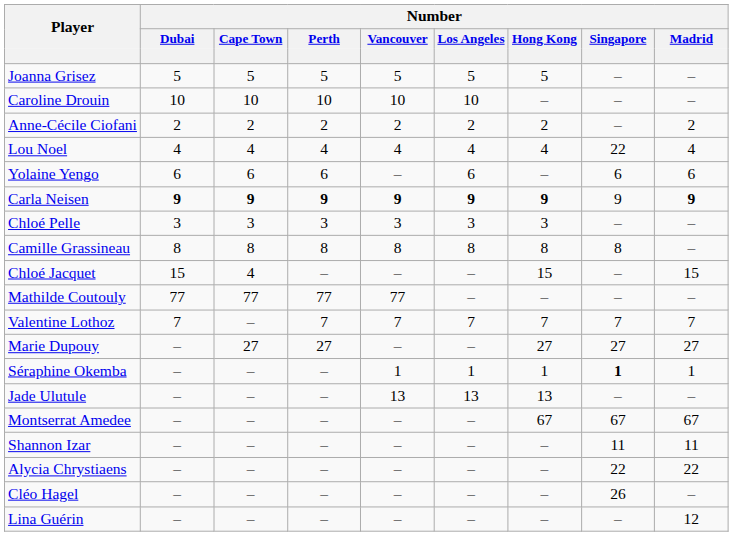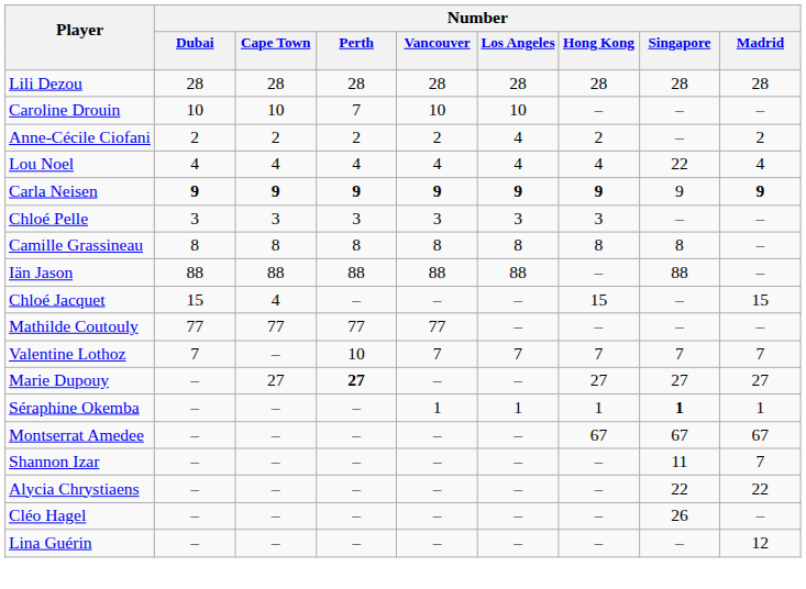 <table class="wikitable sortable" style="text-align:center;">
 <tr>
 <th rowspan="2" style="border-bottom:0px;">Player</th>
 <th colspan="8">Number</th>
 </tr>
 <tr>
 <th valign="top" style="width:5.2em; border-bottom:0px; padding:2px; font-size:85%;"><a href='#'>Dubai</a></th>
 <th valign="top" style="width:5.2em; border-bottom:0px; padding:2px; font-size:85%;"><a href='#'>Cape Town</a></th>
 <th valign="top" style="width:5.2em; border-bottom:0px; padding:2px; font-size:85%;"><a href='#'>Perth</a></th>
 <th valign="top" style="width:5.2em; border-bottom:0px; padding:2px; font-size:85%;"><a href='#'>Vancouver</a></th>
 <th valign="top" style="width:5.2em; border-bottom:0px; padding:2px; font-size:85%;"><a href='#'>Los Angeles</a></th>
 <th valign="top" style="width:5.2em; border-bottom:0px; padding:2px; font-size:85%;"><a href='#'>Hong Kong</a></th>
 <th valign="top" style="width:5.2em; border-bottom:0px; padding:2px; font-size:85%;"><a href='#'>Singapore</a></th>
 <th valign="top" style="width:5.2em; border-bottom:0px; padding:2px; font-size:85%;"><a href='#'>Madrid</a></th>
 </tr>
 <tr style="line-height:8px;">
 <th style="border-top:0px;"> </th>
 <th data-sort-type="number" style="border-top:0px;"></th>
 <th data-sort-type="number" style="border-top:0px;"></th>
 <th data-sort-type="number" style="border-top:0px;"></th>
 <th data-sort-type="number" style="border-top:0px;"></th>
 <th data-sort-type="number" style="border-top:0px;"></th>
 <th data-sort-type="number" style="border-top:0px;"></th>
 <th data-sort-type="number" style="border-top:0px;"></th>
 <th data-sort-type="number" style="border-top:0px;"></th>
 </tr>
 <tr>
-<td align="left"><a href='#'>Joanna Grisez</a></td>
-<td>5</td>
-<td>5</td>
-<td>5</td>
-<td>5</td>
-<td>5</td>
-<td>5</td>
-<td>–</td>
-<td>–</td>
+<td align="left"><a href='#'>Lili Dezou</a></td>
+<td>28</td>
+<td>28</td>
+<td>28</td>
+<td>28</td>
+<td>28</td>
+<td>28</td>
+<td>28</td>
+<td>28</td>
 </tr>
 <tr>
 <td align="left"><a href='#'>Caroline Drouin</a></td>
 <td>10</td>
 <td>10</td>
-<td>10</td>
+<td>7</td>
 <td>10</td>
 <td>10</td>
 <td>–</td>
 <td>–</td>
 <td>–</td>
 </tr>
 <tr>
 <td align="left"><a href='#'>Anne-Cécile Ciofani</a></td>
 <td>2</td>
 <td>2</td>
 <td>2</td>
 <td>2</td>
-<td>2</td>
+<td>4</td>
 <td>2</td>
 <td>–</td>
 <td>2</td>
 </tr>
 <tr>
 <td align="left"><a href='#'>Lou Noel</a></td>
 <td>4</td>
 <td>4</td>
 <td>4</td>
 <td>4</td>
 <td>4</td>
 <td>4</td>
 <td>22</td>
 <td>4</td>
-</tr>
-<tr>
-<td align="left"><a href='#'>Yolaine Yengo</a></td>
-<td>6</td>
-<td>6</td>
-<td>6</td>
-<td>–</td>
-<td>6</td>
-<td>–</td>
-<td>6</td>
-<td>6</td>
 </tr>
 <tr>
 <td align="left"><a href='#'>Carla Neisen</a></td>
 <td><strong>9</strong></td>
 <td><strong>9</strong></td>
 <td><strong>9</strong></td>
 <td><strong>9</strong></td>
 <td><strong>9</strong></td>
 <td><strong>9</strong></td>
 <td>9</td>
 <td><strong>9</strong></td>
 </tr>
 <tr>
 <td align="left"><a href='#'>Chloé Pelle</a></td>
 <td>3</td>
 <td>3</td>
 <td>3</td>
 <td>3</td>
 <td>3</td>
 <td>3</td>
 <td>–</td>
 <td>–</td>
 </tr>
 <tr>
 <td align="left"><a href='#'>Camille Grassineau</a></td>
 <td>8</td>
 <td>8</td>
 <td>8</td>
 <td>8</td>
 <td>8</td>
 <td>8</td>
 <td>8</td>
 <td>–</td>
 </tr>
 <tr>
+<td align="left"><a href='#'>Iän Jason</a></td>
+<td>88</td>
+<td>88</td>
+<td>88</td>
+<td>88</td>
+<td>88</td>
+<td>–</td>
+<td>88</td>
+<td>–</td>
+</tr>
+<tr>
 <td align="left"><a href='#'>Chloé Jacquet</a></td>
 <td>15</td>
 <td>4</td>
 <td>–</td>
 <td>–</td>
 <td>–</td>
 <td>15</td>
 <td>–</td>
 <td>15</td>
 </tr>
 <tr>
 <td align="left"><a href='#'>Mathilde Coutouly</a></td>
 <td>77</td>
 <td>77</td>
 <td>77</td>
 <td>77</td>
 <td>–</td>
 <td>–</td>
 <td>–</td>
 <td>–</td>
 </tr>
 <tr>
 <td align="left"><a href='#'>Valentine Lothoz</a></td>
 <td>7</td>
 <td>–</td>
-<td>7</td>
+<td>10</td>
 <td>7</td>
 <td>7</td>
 <td>7</td>
 <td>7</td>
 <td>7</td>
 </tr>
 <tr>
 <td align="left"><a href='#'>Marie Dupouy</a></td>
 <td>–</td>
 <td>27</td>
-<td>27</td>
+<td><strong>27</strong></td>
 <td>–</td>
 <td>–</td>
 <td>27</td>
 <td>27</td>
 <td>27</td>
 </tr>
 <tr>
 <td align="left"><a href='#'>Séraphine Okemba</a></td>
 <td>–</td>
 <td>–</td>
 <td>–</td>
 <td>1</td>
 <td>1</td>
 <td>1</td>
 <td><strong>1</strong></td>
 <td>1</td>
-</tr>
-<tr>
-<td align="left"><a href='#'>Jade Ulutule</a></td>
-<td>–</td>
-<td>–</td>
-<td>–</td>
-<td>13</td>
-<td>13</td>
-<td>13</td>
-<td>–</td>
-<td>–</td>
 </tr>
 <tr>
 <td align="left"><a href='#'>Montserrat Amedee</a></td>
 <td>–</td>
 <td>–</td>
 <td>–</td>
 <td>–</td>
 <td>–</td>
 <td>67</td>
 <td>67</td>
 <td>67</td>
 </tr>
 <tr>
 <td align="left"><a href='#'>Shannon Izar</a></td>
 <td>–</td>
 <td>–</td>
 <td>–</td>
 <td>–</td>
 <td>–</td>
 <td>–</td>
 <td>11</td>
-<td>11</td>
+<td>7</td>
 </tr>
 <tr>
 <td align="left"><a href='#'>Alycia Chrystiaens</a></td>
 <td>–</td>
 <td>–</td>
 <td>–</td>
 <td>–</td>
 <td>–</td>
 <td>–</td>
 <td>22</td>
 <td>22</td>
 </tr>
 <tr>
 <td align="left"><a href='#'>Cléo Hagel</a></td>
 <td>–</td>
 <td>–</td>
 <td>–</td>
 <td>–</td>
 <td>–</td>
 <td>–</td>
 <td>26</td>
 <td>–</td>
 </tr>
 <tr>
 <td align="left"><a href='#'>Lina Guérin</a></td>
 <td>–</td>
 <td>–</td>
 <td>–</td>
 <td>–</td>
 <td>–</td>
 <td>–</td>
 <td>–</td>
 <td>12</td>
 </tr>
 </table>
